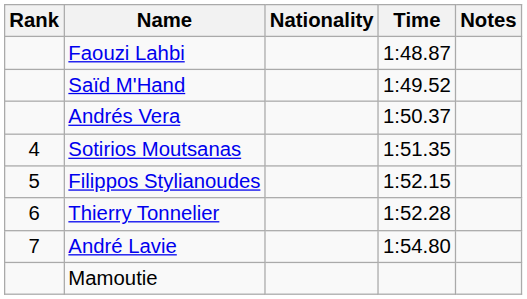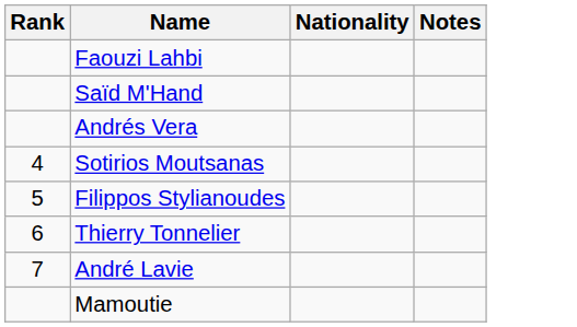 <table class="wikitable sortable" style="text-align:center">
 <tr>
 <th>Rank</th>
 <th>Name</th>
 <th>Nationality</th>
-<th>Time</th>
 <th>Notes</th>
 </tr>
 <tr>
 <td></td>
 <td align=left><a href='#'>Faouzi Lahbi</a></td>
 <td align=left></td>
-<td>1:48.87</td>
 <td></td>
 </tr>
 <tr>
 <td></td>
 <td align=left><a href='#'>Saïd M'Hand</a></td>
 <td align=left></td>
-<td>1:49.52</td>
 <td></td>
 </tr>
 <tr>
 <td></td>
 <td align=left><a href='#'>Andrés Vera</a></td>
 <td align=left></td>
-<td>1:50.37</td>
 <td></td>
 </tr>
 <tr>
 <td>4</td>
 <td align=left><a href='#'>Sotirios Moutsanas</a></td>
 <td align=left></td>
-<td>1:51.35</td>
 <td></td>
 </tr>
 <tr>
 <td>5</td>
 <td align=left><a href='#'>Filippos Stylianoudes</a></td>
 <td align=left></td>
-<td>1:52.15</td>
 <td></td>
 </tr>
 <tr>
 <td>6</td>
 <td align=left><a href='#'>Thierry Tonnelier</a></td>
 <td align=left></td>
-<td>1:52.28</td>
 <td></td>
 </tr>
 <tr>
 <td>7</td>
 <td align=left><a href='#'>André Lavie</a></td>
 <td align=left></td>
-<td>1:54.80</td>
 <td></td>
 </tr>
 <tr>
 <td></td>
 <td align=left>Mamoutie</td>
 <td align=left></td>
 <td></td>
-<td></td>
 </tr>
 </table>
